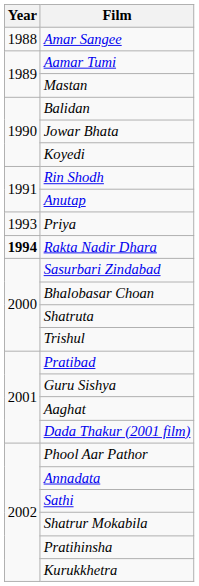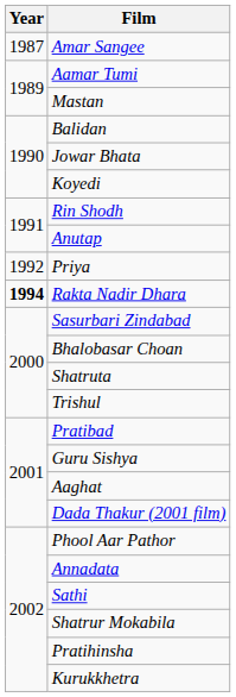 <table class="wikitable">
 <tr>
 <th>Year</th>
 <th>Film</th>
 </tr>
 <tr>
-<td>1988</td>
+<td>1987</td>
 <td><em><a href='#'>Amar Sangee</a></em></td>
 </tr>
 <tr>
 <td rowspan="2">1989</td>
 <td><em><a href='#'>Aamar Tumi</a></em></td>
 </tr>
 <tr>
 <td><em>Mastan</em></td>
 </tr>
 <tr>
 <td rowspan="3">1990</td>
 <td><em>Balidan</em></td>
 </tr>
 <tr>
 <td><em>Jowar Bhata</em></td>
 </tr>
 <tr>
 <td><em>Koyedi</em></td>
 </tr>
 <tr>
 <td rowspan="2">1991</td>
 <td><em><a href='#'>Rin Shodh</a></em></td>
 </tr>
 <tr>
 <td><em><a href='#'>Anutap</a></em></td>
 </tr>
 <tr>
-<td>1993</td>
+<td>1992</td>
 <td><em>Priya</em></td>
 </tr>
 <tr>
 <td><strong>1994</strong></td>
 <td><em><a href='#'>Rakta Nadir Dhara</a></em></td>
 </tr>
 <tr>
 <td rowspan="4">2000</td>
 <td><em><a href='#'>Sasurbari Zindabad</a></em></td>
 </tr>
 <tr>
 <td><em>Bhalobasar Choan</em></td>
 </tr>
 <tr>
 <td><em>Shatruta</em></td>
 </tr>
 <tr>
 <td><em>Trishul</em></td>
 </tr>
 <tr>
 <td rowspan="4">2001</td>
 <td><em><a href='#'>Pratibad</a></em></td>
 </tr>
 <tr>
 <td><em>Guru Sishya</em></td>
 </tr>
 <tr>
 <td><em>Aaghat</em></td>
 </tr>
 <tr>
 <td><em><a href='#'>Dada Thakur (2001 film)</a></em></td>
 </tr>
 <tr>
 <td rowspan="6">2002</td>
 <td><em>Phool Aar Pathor</em></td>
 </tr>
 <tr>
 <td><em><a href='#'>Annadata</a></em></td>
 </tr>
 <tr>
 <td><em><a href='#'>Sathi</a></em></td>
 </tr>
 <tr>
 <td><em>Shatrur Mokabila</em></td>
 </tr>
 <tr>
 <td><em>Pratihinsha</em></td>
 </tr>
 <tr>
 <td><em>Kurukkhetra</em></td>
 </tr>
 </table>
